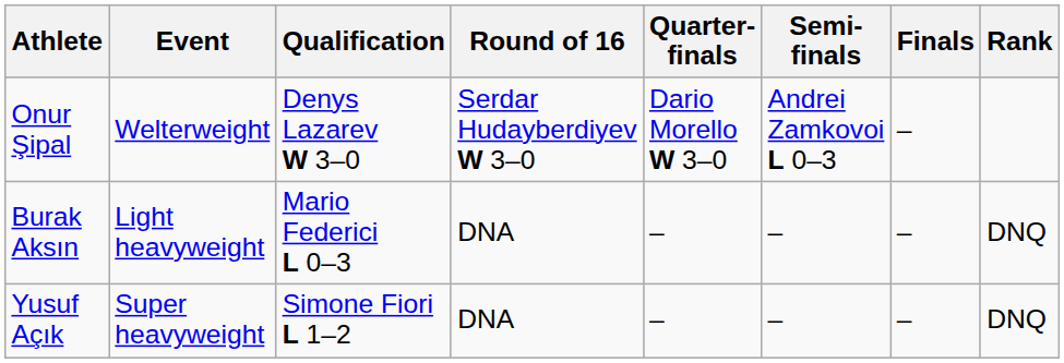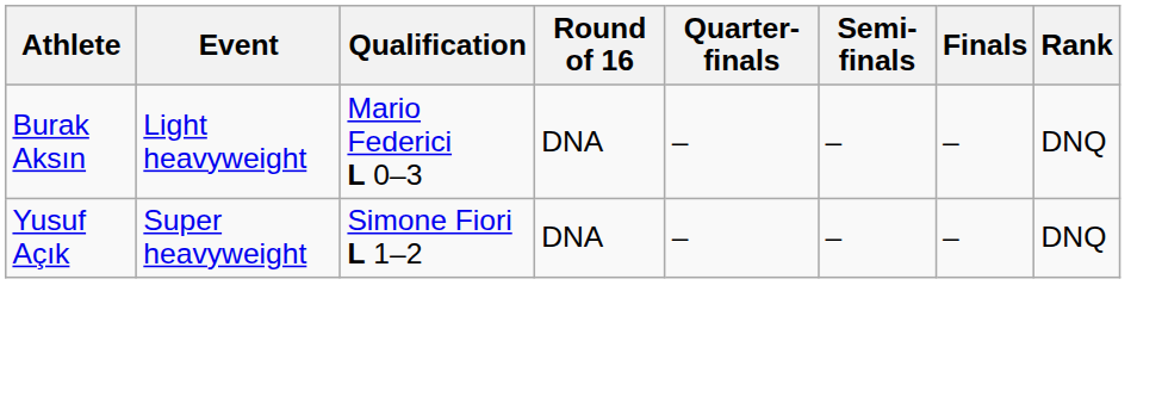 <table class="wikitable">
 <tr>
 <th>Athlete</th>
 <th>Event</th>
 <th>Qualification</th>
 <th>Round of 16</th>
 <th>Quarter-finals</th>
 <th>Semi-finals</th>
 <th>Finals</th>
 <th>Rank</th>
-</tr>
-<tr>
-<td><a href='#'>Onur Şipal</a></td>
-<td><a href='#'>Welterweight</a></td>
-<td> <a href='#'>Denys Lazarev</a><br><strong>W</strong> 3–0</td>
-<td> <a href='#'>Serdar Hudayberdiyev</a><br><strong>W</strong> 3–0</td>
-<td> <a href='#'>Dario Morello</a><br><strong>W</strong> 3–0</td>
-<td> <a href='#'>Andrei Zamkovoi</a><br><strong>L</strong> 0–3</td>
-<td>–</td>
-<td></td>
 </tr>
 <tr>
 <td><a href='#'>Burak Aksın</a></td>
 <td><a href='#'>Light heavyweight</a></td>
 <td> <a href='#'>Mario Federici</a><br><strong>L</strong> 0–3</td>
 <td>DNA</td>
 <td>–</td>
 <td>–</td>
 <td>–</td>
 <td>DNQ</td>
 </tr>
 <tr>
 <td><a href='#'>Yusuf Açık</a></td>
 <td><a href='#'>Super heavyweight</a></td>
 <td> <a href='#'>Simone Fiori</a><br><strong>L</strong> 1–2</td>
 <td>DNA</td>
 <td>–</td>
 <td>–</td>
 <td>–</td>
 <td>DNQ</td>
 </tr>
 </table>
